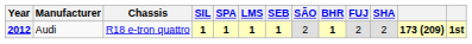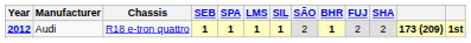 <table class="wikitable" style="font-size: 85%; text-align:center">
 <tr valign="top">
 <th valign="middle">Year</th>
 <th valign="middle">Manufacturer</th>
 <th valign="middle">Chassis</th>
-<th><a href='#'>SIL</a><br></th>
+<th><a href='#'>SEB</a><br></th>
 <th><a href='#'>SPA</a><br></th>
 <th><a href='#'>LMS</a><br></th>
-<th><a href='#'>SEB</a><br></th>
+<th><a href='#'>SIL</a><br></th>
 <th><a href='#'>SÃO</a><br></th>
 <th><a href='#'>BHR</a><br></th>
 <th><a href='#'>FUJ</a><br></th>
 <th><a href='#'>SHA</a><br></th>
 <th valign="middle"></th>
 <th valign="middle"></th>
 </tr>
 <tr>
 <th><a href='#'>2012</a></th>
 <td align="left"> Audi</td>
 <td><a href='#'>R18 e-tron quattro</a></td>
 <td style="background:#FFFFBF;"><strong>1</strong></td>
 <td style="background:#FFFFBF;"><strong>1</strong></td>
 <td style="background:#FFFFBF;"><strong>1</strong></td>
 <td style="background:#FFFFBF;"><strong>1</strong></td>
 <td style="background:#DFDFDF;">2</td>
 <td style="background:#FFFFBF;"><strong>1</strong></td>
 <td style="background:#DFDFDF;">2</td>
 <td style="background:#DFDFDF;">2</td>
 <td style="background:#FFFFBF;"><strong>173 (209)</strong></td>
 <td style="background:#FFFFBF;"><strong>1st</strong></td>
 </tr>
 </table>
